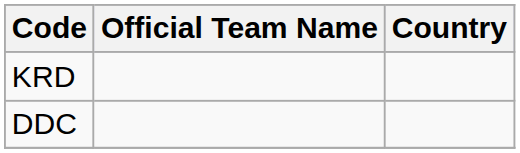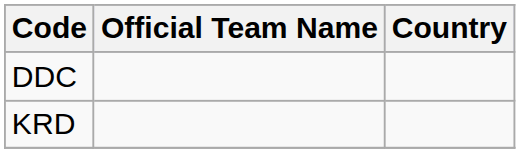 <table class="wikitable">
 <tr style="background:#ccf;">
 <th>Code</th>
 <th>Official Team Name</th>
 <th>Country</th>
 </tr>
 <tr>
-<td>KRD</td>
+<td>DDC</td>
 <td></td>
 <td></td>
 </tr>
 <tr>
-<td>DDC</td>
+<td>KRD</td>
 <td></td>
 <td></td>
 </tr>
 <tr>
 </tr>
 </table>
